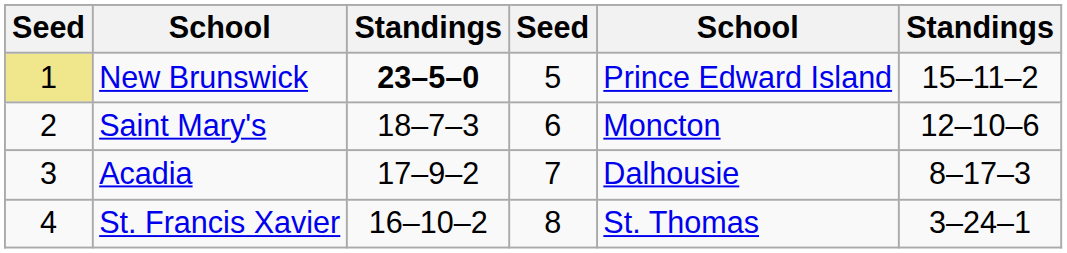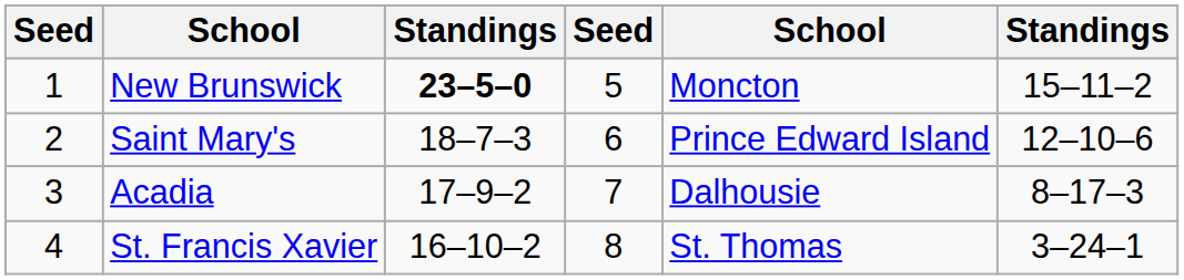 <table class="wikitable">
 <tr>
 <th>Seed</th>
 <th>School</th>
 <th>Standings</th>
 <th>Seed</th>
 <th>School</th>
 <th>Standings</th>
 </tr>
 <tr>
-<td align=center style="background: khaki;">1</td>
+<td align=center>1</td>
 <td><a href='#'>New Brunswick</a></td>
 <td align=center><strong>23–5–0</strong></td>
 <td align=center>5</td>
-<td><a href='#'>Prince Edward Island</a></td>
+<td><a href='#'>Moncton</a></td>
 <td align=center>15–11–2</td>
 </tr>
 <tr>
 <td align=center>2</td>
 <td><a href='#'>Saint Mary's</a></td>
 <td align=center>18–7–3</td>
 <td align=center>6</td>
-<td><a href='#'>Moncton</a></td>
+<td><a href='#'>Prince Edward Island</a></td>
 <td align=center>12–10–6</td>
 </tr>
 <tr>
 <td align=center>3</td>
 <td><a href='#'>Acadia</a></td>
 <td align=center>17–9–2</td>
 <td align=center>7</td>
 <td><a href='#'>Dalhousie</a></td>
 <td align=center>8–17–3</td>
 </tr>
 <tr>
 <td align=center>4</td>
 <td><a href='#'>St. Francis Xavier</a></td>
 <td align=center>16–10–2</td>
 <td align=center>8</td>
 <td><a href='#'>St. Thomas</a></td>
 <td align=center>3–24–1</td>
 </tr>
 </table>
